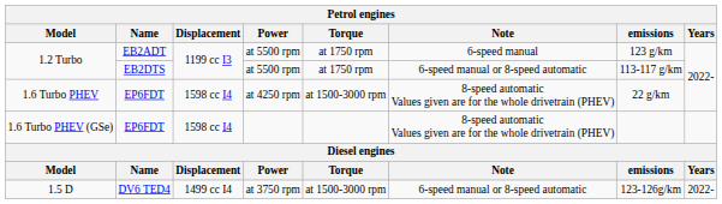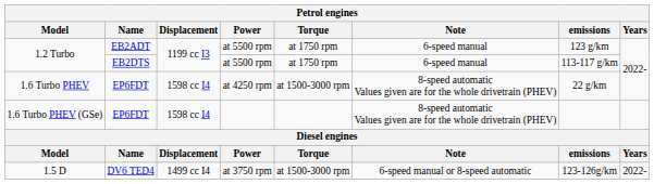 <table class="wikitable" style="text-align:center; font-size:90%;">
 <tr>
 <th colspan="8">Petrol engines</th>
 </tr>
 <tr style="background:#dcdcdc; text-align:center; vertical-align:middle;">
 <th>Model</th>
 <th>Name</th>
 <th>Displacement</th>
 <th>Power</th>
 <th>Torque</th>
 <th>Note</th>
 <th> emissions</th>
 <th>Years</th>
 </tr>
 <tr>
 <td rowspan="2">1.2 Turbo</td>
 <td><a href='#'>EB2ADT</a></td>
 <td rowspan="2">1199 cc <a href='#'>I3</a></td>
 <td> at 5500 rpm</td>
 <td> at 1750 rpm</td>
 <td>6-speed manual</td>
 <td>123 g/km</td>
 <td rowspan="3">2022-</td>
 </tr>
 <tr>
 <td><a href='#'>EB2DTS</a></td>
 <td> at 5500 rpm</td>
 <td> at 1750 rpm</td>
-<td>6-speed manual or 8-speed automatic</td>
+<td>6-speed manual</td>
 <td>113-117 g/km</td>
 </tr>
 <tr>
 <td>1.6 Turbo <a href='#'>PHEV</a></td>
 <td><a href='#'>EP6FDT</a></td>
 <td>1598 cc <a href='#'>I4</a></td>
 <td> at 4250 rpm</td>
 <td> at 1500-3000 rpm</td>
 <td>8-speed automatic<br>Values given are for the whole drivetrain (PHEV)</td>
 <td>22 g/km</td>
 </tr>
 <tr>
 <td>1.6 Turbo <a href='#'>PHEV</a> (GSe)</td>
 <td><a href='#'>EP6FDT</a></td>
 <td>1598 cc <a href='#'>I4</a></td>
 <td></td>
 <td></td>
 <td>8-speed automatic<br>Values given are for the whole drivetrain (PHEV)</td>
 <td></td>
 <td></td>
 </tr>
 <tr>
 <th colspan="8">Diesel engines</th>
 </tr>
 <tr style="background:#dcdcdc; text-align:center; vertical-align:middle;">
 <th>Model</th>
 <th>Name</th>
 <th>Displacement</th>
 <th>Power</th>
 <th>Torque</th>
 <th>Note</th>
 <th> emissions</th>
 <th>Years</th>
 </tr>
 <tr>
 <td>1.5 D</td>
 <td><a href='#'>DV6 TED4</a></td>
 <td>1499 cc I4</td>
 <td> at 3750 rpm</td>
 <td> at 1500-3000 rpm</td>
 <td>6-speed manual or 8-speed automatic</td>
 <td 123-126 g / km>123-126g/km</td>
 <td>2022-</td>
 </tr>
 </table>
